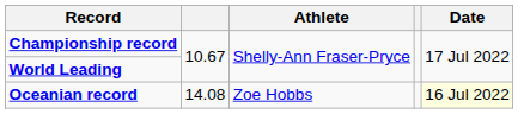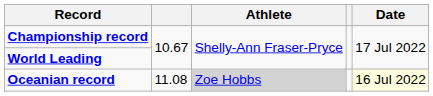 <table class="wikitable">
 <tr>
 <th>Record</th>
 <th></th>
 <th>Athlete</th>
 <th></th>
 <th>Date</th>
 </tr>
 <tr>
 <td><strong><a href='#'>Championship record</a></strong></td>
 <td rowspan="2">10.67</td>
 <td rowspan="2"><a href='#'>Shelly-Ann Fraser-Pryce</a></td>
 <td rowspan="2"></td>
 <td rowspan=2 align=right>17 Jul 2022</td>
 </tr>
 <tr>
 <td><strong><a href='#'>World Leading</a></strong></td>
 </tr>
 <tr>
 <td><strong><a href='#'>Oceanian record</a></strong></td>
-<td>14.08</td>
-<td><a href='#'>Zoe Hobbs</a></td>
+<td>11.08</td>
+<td style="background: lightgrey;"><a href='#'>Zoe Hobbs</a></td>
 <td></td>
 <td style="background: lightyellow;">16 Jul 2022</td>
 </tr>
 </table>
